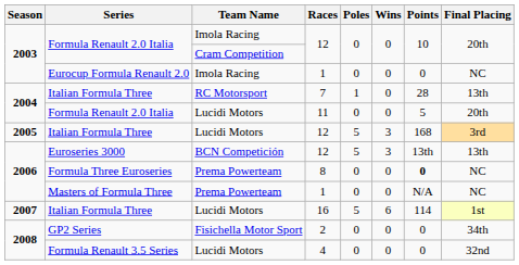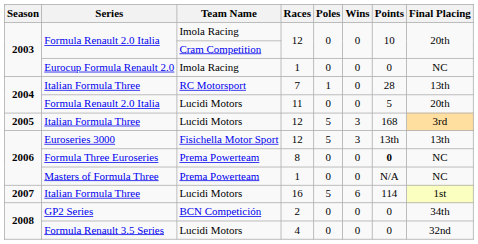 <table class="wikitable" style="font-size: 90%;">
 <tr>
 <th>Season</th>
 <th>Series</th>
 <th>Team Name</th>
 <th>Races</th>
 <th>Poles</th>
 <th>Wins</th>
 <th>Points</th>
 <th>Final Placing</th>
 </tr>
 <tr>
 <td align="center" rowspan=3><strong>2003</strong></td>
 <td rowspan=2><a href='#'>Formula Renault 2.0 Italia</a></td>
 <td>Imola Racing</td>
 <td align="center" rowspan=2>12</td>
 <td align="center" rowspan=2>0</td>
 <td align="center" rowspan=2>0</td>
 <td align="center" rowspan=2>10</td>
 <td align="center" rowspan=2>20th</td>
 </tr>
 <tr>
 <td><a href='#'>Cram Competition</a></td>
 </tr>
 <tr>
 <td><a href='#'>Eurocup Formula Renault 2.0</a></td>
 <td>Imola Racing</td>
 <td align="center">1</td>
 <td align="center">0</td>
 <td align="center">0</td>
 <td align="center">0</td>
 <td align="center">NC</td>
 </tr>
 <tr>
 <td align="center" rowspan=2><strong>2004</strong></td>
 <td><a href='#'>Italian Formula Three</a></td>
 <td><a href='#'>RC Motorsport</a></td>
 <td align="center">7</td>
 <td align="center">1</td>
 <td align="center">0</td>
 <td align="center">28</td>
 <td align="center">13th</td>
 </tr>
 <tr>
 <td><a href='#'>Formula Renault 2.0 Italia</a></td>
 <td>Lucidi Motors</td>
 <td align="center">11</td>
 <td align="center">0</td>
 <td align="center">0</td>
 <td align="center">5</td>
 <td align="center">20th</td>
 </tr>
 <tr>
 <td align="center"><strong>2005</strong></td>
 <td><a href='#'>Italian Formula Three</a></td>
 <td>Lucidi Motors</td>
 <td align="center">12</td>
 <td align="center">5</td>
 <td align="center">3</td>
 <td align="center">168</td>
 <td align="center" style="background:#FFDF9F;">3rd</td>
 </tr>
 <tr>
 <td align="center" rowspan=3><strong>2006</strong></td>
 <td><a href='#'>Euroseries 3000</a></td>
-<td><a href='#'>BCN Competición</a></td>
+<td><a href='#'>Fisichella Motor Sport</a></td>
 <td align="center">12</td>
 <td align="center">5</td>
 <td align="center">3</td>
 <td align="center">13th</td>
 <td align="center">13th</td>
 </tr>
 <tr>
 <td><a href='#'>Formula Three Euroseries</a></td>
 <td><a href='#'>Prema Powerteam</a></td>
 <td align="center">8</td>
 <td align="center">0</td>
 <td align="center">0</td>
 <td align="center"><strong>0</strong></td>
 <td align="center">NC</td>
 </tr>
 <tr>
 <td><a href='#'>Masters of Formula Three</a></td>
 <td><a href='#'>Prema Powerteam</a></td>
 <td align="center">1</td>
 <td align="center">0</td>
 <td align="center">0</td>
 <td align="center">N/A</td>
 <td align="center">NC</td>
 </tr>
 <tr>
 <td align="center"><strong>2007</strong></td>
 <td><a href='#'>Italian Formula Three</a></td>
 <td>Lucidi Motors</td>
 <td align="center">16</td>
 <td align="center">5</td>
 <td align="center">6</td>
 <td align="center">114</td>
 <td align="center" style="background:#FBFFBF;">1st</td>
 </tr>
 <tr>
 <td align="center" rowspan=2><strong>2008</strong></td>
 <td><a href='#'>GP2 Series</a></td>
-<td><a href='#'>Fisichella Motor Sport</a></td>
+<td><a href='#'>BCN Competición</a></td>
 <td align="center">2</td>
 <td align="center">0</td>
 <td align="center">0</td>
 <td align="center">0</td>
 <td align="center">34th</td>
 </tr>
 <tr>
 <td><a href='#'>Formula Renault 3.5 Series</a></td>
 <td>Lucidi Motors</td>
 <td align="center">4</td>
 <td align="center">0</td>
 <td align="center">0</td>
 <td align="center">0</td>
 <td align="center">32nd</td>
 </tr>
 </table>
